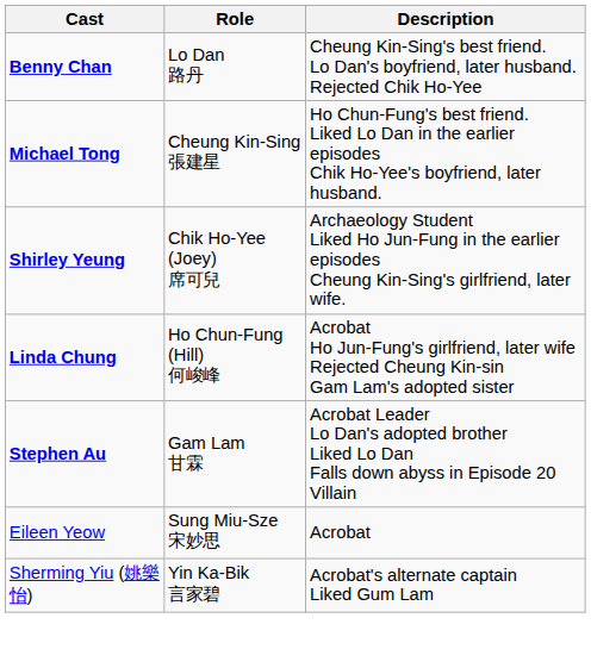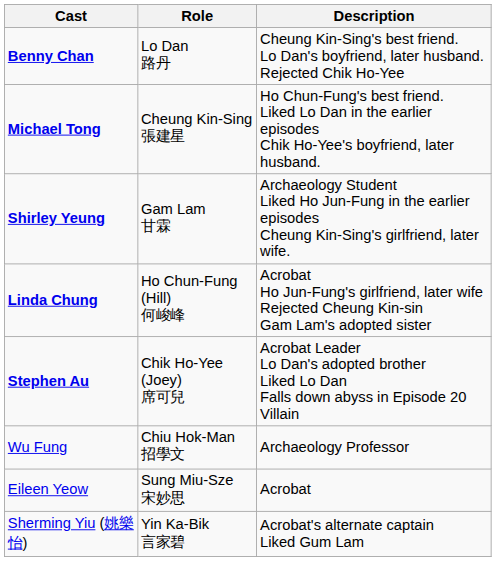 <table class="wikitable" width="60%">
 <tr>
 <th>Cast</th>
 <th>Role</th>
 <th>Description</th>
 </tr>
 <tr>
 <td><strong><a href='#'>Benny Chan</a></strong></td>
 <td>Lo Dan <br> 路丹</td>
 <td>Cheung Kin-Sing's best friend. <br> Lo Dan's boyfriend, later husband. <br> Rejected Chik Ho-Yee</td>
 </tr>
 <tr>
 <td><strong><a href='#'>Michael Tong</a></strong></td>
 <td>Cheung Kin-Sing <br> 張建星</td>
 <td>Ho Chun-Fung's best friend. <br> Liked Lo Dan in the earlier episodes<br> Chik Ho-Yee's boyfriend, later husband.</td>
 </tr>
 <tr>
 <td><strong><a href='#'>Shirley Yeung</a></strong></td>
-<td>Chik Ho-Yee (Joey) <br> 席可兒</td>
+<td>Gam Lam <br> 甘霖</td>
 <td>Archaeology Student <br> Liked Ho Jun-Fung in the earlier episodes <br> Cheung Kin-Sing's girlfriend, later wife.</td>
 </tr>
 <tr>
 <td><strong><a href='#'>Linda Chung</a></strong></td>
 <td>Ho Chun-Fung (Hill) <br> 何峻峰</td>
 <td>Acrobat <br> Ho Jun-Fung's girlfriend, later wife <br> Rejected Cheung Kin-sin <br> Gam Lam's adopted sister</td>
 </tr>
 <tr>
 <td><strong><a href='#'>Stephen Au</a></strong></td>
-<td>Gam Lam <br> 甘霖</td>
+<td>Chik Ho-Yee (Joey) <br> 席可兒</td>
 <td>Acrobat Leader <br> Lo Dan's adopted brother <br> Liked Lo Dan <br> Falls down abyss in Episode 20 <br> Villain</td>
+</tr>
+<tr>
+<td><a href='#'>Wu Fung</a></td>
+<td>Chiu Hok-Man <br> 招學文</td>
+<td>Archaeology Professor</td>
 </tr>
 <tr>
 <td><a href='#'>Eileen Yeow</a></td>
 <td>Sung Miu-Sze <br> 宋妙思</td>
 <td>Acrobat</td>
 </tr>
 <tr>
 <td><a href='#'>Sherming Yiu</a> (<a href='#'>姚樂怡</a>)</td>
 <td>Yin Ka-Bik <br> 言家碧</td>
 <td>Acrobat's alternate captain <br> Liked Gum Lam</td>
 </tr>
 </table>
